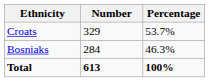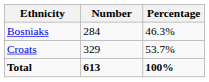 <table class="wikitable">
 <tr>
 <th width="100px">Ethnicity</th>
 <th width="80px">Number</th>
 <th width="80px">Percentage</th>
 </tr>
 <tr>
+<td><a href='#'>Bosniaks</a></td>
+<td>284</td>
+<td>46.3%</td>
+</tr>
+<tr>
 <td><a href='#'>Croats</a></td>
 <td>329</td>
 <td>53.7%</td>
-</tr>
-<tr>
-<td><a href='#'>Bosniaks</a></td>
-<td>284</td>
-<td>46.3%</td>
 </tr>
 <tr>
 <td><strong>Total</strong></td>
 <td><strong>613</strong></td>
 <td><strong>100%</strong></td>
 </tr>
 </table>
